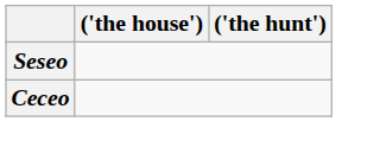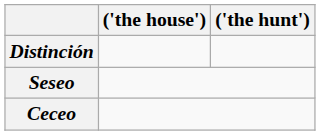 <table class="wikitable" style="text-align:center; margin: 1em auto auto 2em">
 <tr>
 <th></th>
 <th> ('the house')</th>
 <th> ('the hunt')</th>
+</tr>
+<tr>
+<th><em>Distinción</em></th>
+<td></td>
+<td></td>
 </tr>
 <tr>
 <th><em>Seseo</em></th>
 <td colspan="2"></td>
 </tr>
 <tr>
 <th><em>Ceceo</em></th>
 <td colspan="2"></td>
 </tr>
 </table>
